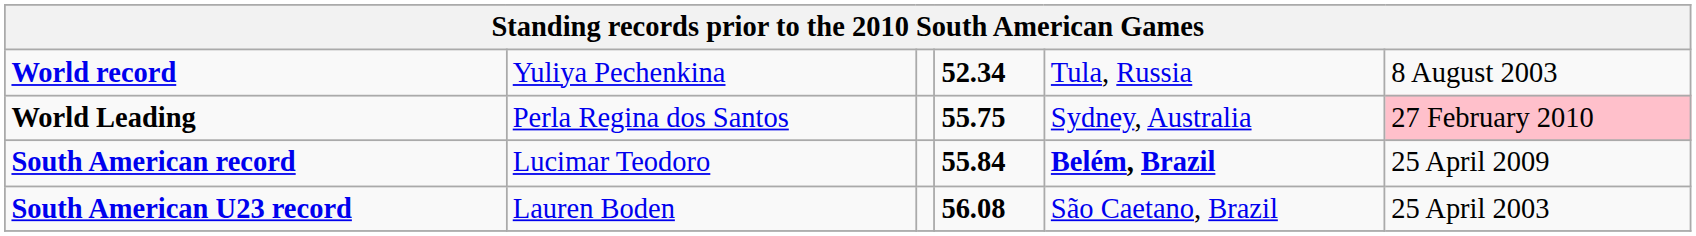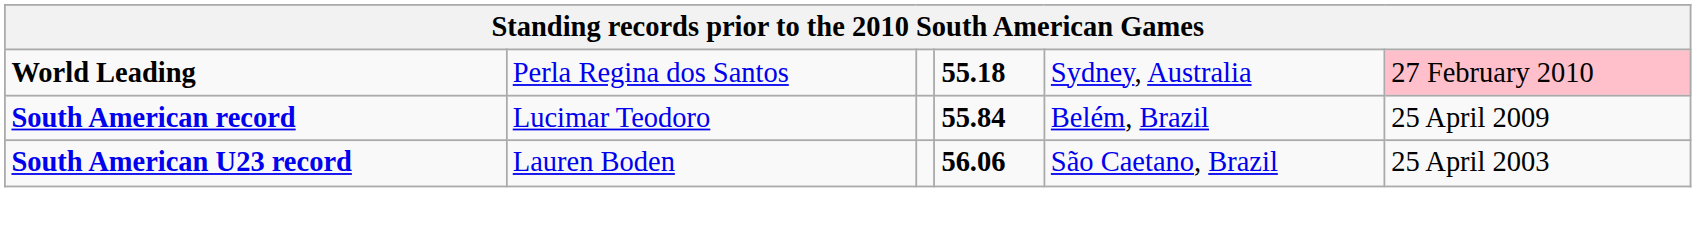 <table class="wikitable" width=75%>
 <tr>
 <th colspan="6">Standing records prior to the 2010 South American Games</th>
 </tr>
 <tr>
-<td><strong><a href='#'>World record</a></strong></td>
-<td><a href='#'>Yuliya Pechenkina</a></td>
-<td align=left></td>
-<td><strong>52.34</strong></td>
-<td><a href='#'>Tula</a>, <a href='#'>Russia</a></td>
-<td>8 August 2003</td>
-</tr>
-<tr>
 <td><strong>World Leading</strong></td>
 <td><a href='#'>Perla Regina dos Santos</a></td>
 <td align=left></td>
-<td><strong>55.75</strong></td>
+<td><strong>55.18</strong></td>
 <td><a href='#'>Sydney</a>, <a href='#'>Australia</a></td>
 <td style="background: pink;">27 February 2010</td>
 </tr>
 <tr>
 <td><strong><a href='#'>South American record</a></strong></td>
 <td><a href='#'>Lucimar Teodoro</a></td>
 <td align=left></td>
 <td><strong>55.84</strong></td>
-<td><strong><a href='#'>Belém</a>, <a href='#'>Brazil</a></strong></td>
+<td><a href='#'>Belém</a>, <a href='#'>Brazil</a></td>
 <td>25 April 2009</td>
 </tr>
 <tr>
 <td><strong><a href='#'>South American U23 record</a></strong></td>
 <td><a href='#'>Lauren Boden</a></td>
 <td align=left></td>
-<td><strong>56.08</strong></td>
+<td><strong>56.06</strong></td>
 <td><a href='#'>São Caetano</a>, <a href='#'>Brazil</a></td>
 <td>25 April 2003</td>
 </tr>
 </table>
